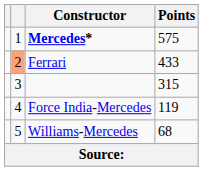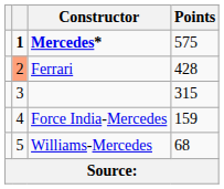 <table class="wikitable" style="font-size: 85%;">
 <tr>
 <th></th>
 <th></th>
 <th>Constructor</th>
 <th>Points</th>
 </tr>
 <tr>
 <td align="left"></td>
-<td align="center">1</td>
+<td align="center"><strong>1</strong></td>
 <td> <strong><a href='#'>Mercedes</a>*</strong></td>
 <td align="left">575</td>
 </tr>
 <tr>
 <td align="left"></td>
 <td align="center" style="background: lightsalmon;">2</td>
 <td> <a href='#'>Ferrari</a></td>
-<td align="left">433</td>
+<td align="left">428</td>
 </tr>
 <tr>
 <td align="left"></td>
 <td align="center">3</td>
 <td> </td>
 <td align="left">315</td>
 </tr>
 <tr>
 <td align="left"></td>
 <td align="center">4</td>
 <td> <a href='#'>Force India</a>-<a href='#'>Mercedes</a></td>
-<td align="left">119</td>
+<td align="left">159</td>
 </tr>
 <tr>
 <td align="left"></td>
 <td align="center">5</td>
 <td> <a href='#'>Williams</a>-<a href='#'>Mercedes</a></td>
 <td align="left">68</td>
 </tr>
 <tr>
 <th colspan=4>Source:</th>
 </tr>
 </table>
